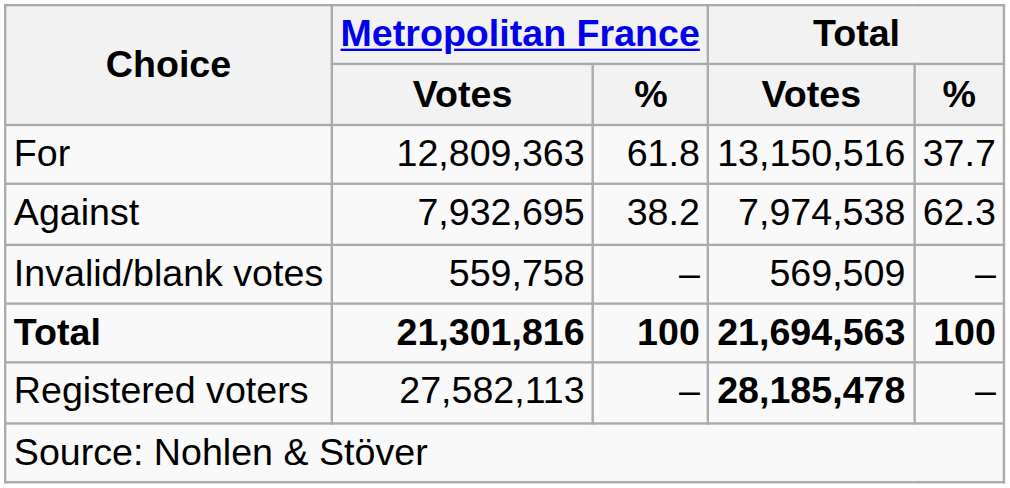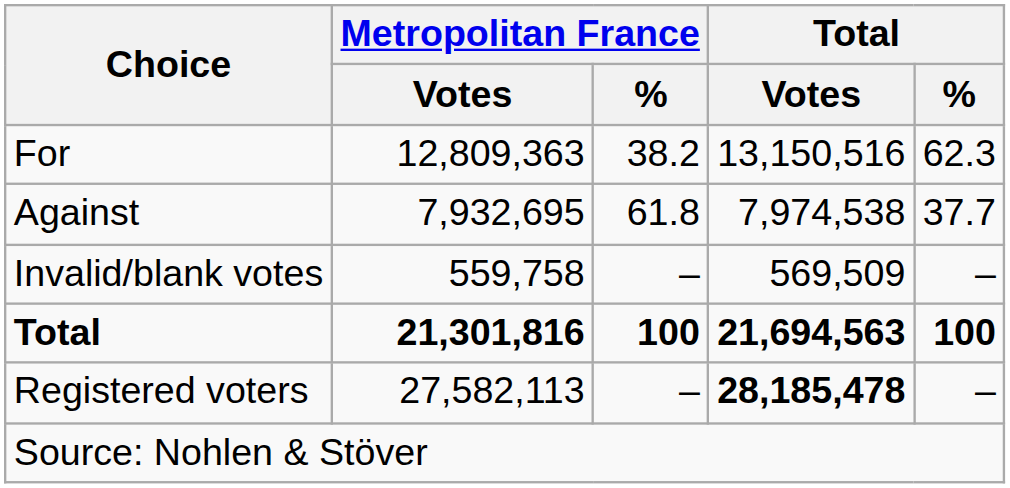 <table class=wikitable style=text-align:right>
 <tr>
 <th rowspan=2>Choice</th>
 <th colspan=2><a href='#'>Metropolitan France</a></th>
 <th colspan=2>Total</th>
 </tr>
 <tr>
 <th>Votes</th>
 <th>%</th>
 <th>Votes</th>
 <th>%</th>
 </tr>
 <tr>
 <td align=left>For</td>
 <td>12,809,363</td>
-<td>61.8</td>
+<td>38.2</td>
 <td>13,150,516</td>
-<td>37.7</td>
+<td>62.3</td>
 </tr>
 <tr>
 <td align=left>Against</td>
 <td>7,932,695</td>
-<td>38.2</td>
+<td>61.8</td>
 <td>7,974,538</td>
-<td>62.3</td>
+<td>37.7</td>
 </tr>
 <tr>
 <td align=left>Invalid/blank votes</td>
 <td>559,758</td>
 <td>–</td>
 <td>569,509</td>
 <td>–</td>
 </tr>
 <tr>
 <td align=left><strong>Total</strong></td>
 <td><strong>21,301,816</strong></td>
 <td><strong>100</strong></td>
 <td><strong>21,694,563</strong></td>
 <td><strong>100</strong></td>
 </tr>
 <tr>
 <td align=left>Registered voters</td>
 <td>27,582,113</td>
 <td>–</td>
 <td><strong>28,185,478</strong></td>
 <td>–</td>
 </tr>
 <tr>
 <td align=left colspan=6>Source: Nohlen & Stöver</td>
 </tr>
 </table>
